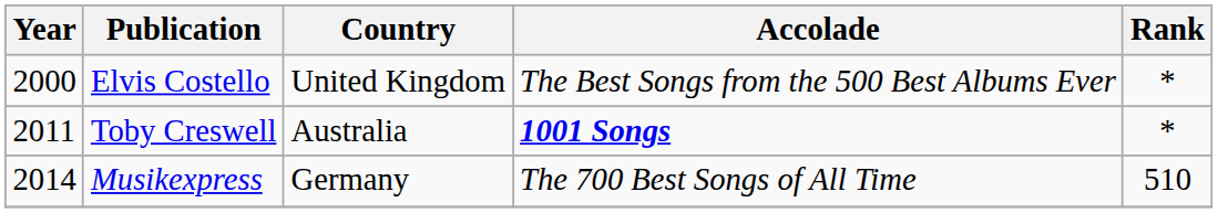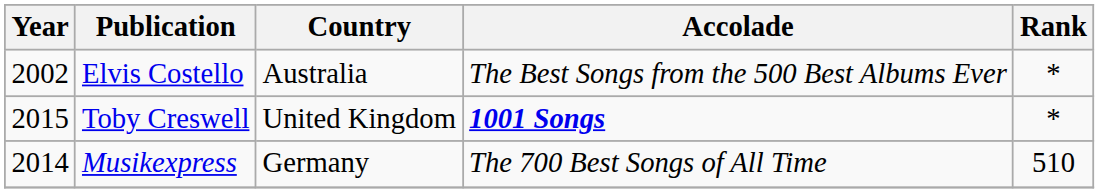 <table class="wikitable">
 <tr>
 <th>Year</th>
 <th>Publication</th>
 <th>Country</th>
 <th>Accolade</th>
 <th>Rank</th>
 </tr>
 <tr>
-<td>2000</td>
+<td>2002</td>
 <td><a href='#'>Elvis Costello</a></td>
-<td>United Kingdom</td>
+<td>Australia</td>
 <td><em>The Best Songs from the 500 Best Albums Ever</em></td>
 <td style="text-align:center;">*</td>
 </tr>
 <tr>
-<td>2011</td>
+<td>2015</td>
 <td><a href='#'>Toby Creswell</a></td>
-<td>Australia</td>
+<td>United Kingdom</td>
 <td><strong><em><a href='#'>1001 Songs</a></em></strong></td>
 <td style="text-align:center;">*</td>
 </tr>
 <tr>
 <td>2014</td>
 <td><em><a href='#'>Musikexpress</a></em></td>
 <td>Germany</td>
 <td><em>The 700 Best Songs of All Time</em></td>
 <td style="text-align:center;">510</td>
 </tr>
 <tr>
 </tr>
 </table>
